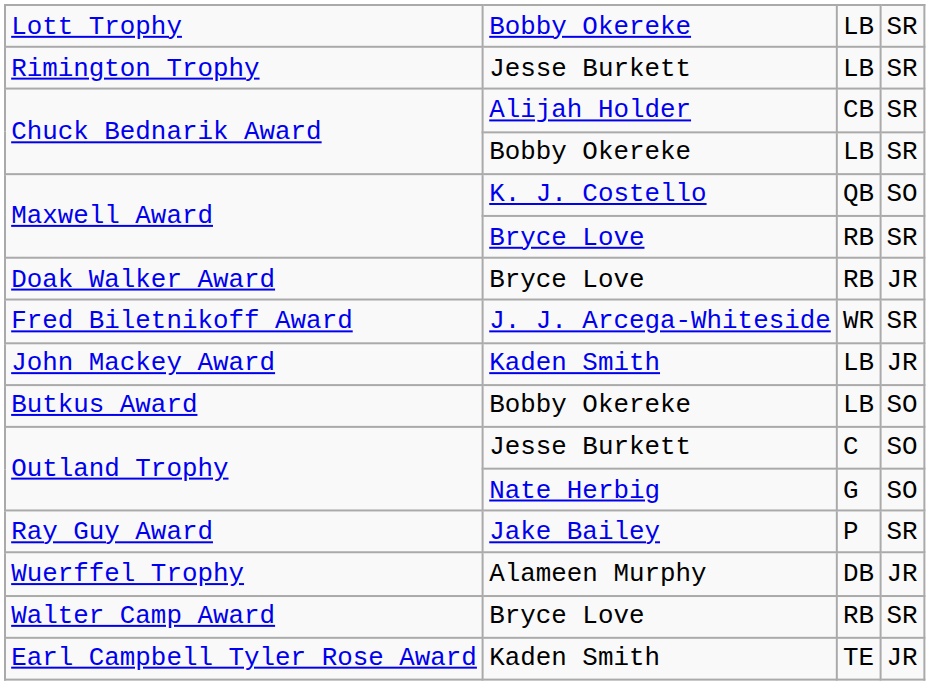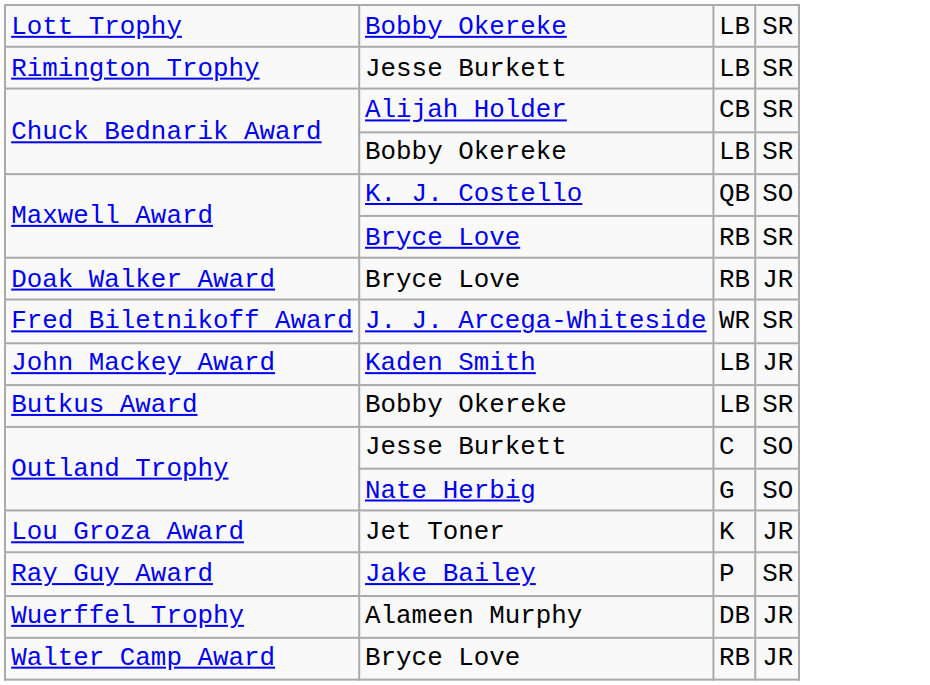 <table class="wikitable">
 <tr>
 <td><a href='#'>Lott Trophy</a></td>
 <td><a href='#'>Bobby Okereke</a></td>
 <td>LB</td>
 <td>SR</td>
 </tr>
 <tr>
 <td><a href='#'>Rimington Trophy</a></td>
 <td>Jesse Burkett</td>
 <td>LB</td>
 <td>SR</td>
 </tr>
 <tr>
 <td rowspan=2><a href='#'>Chuck Bednarik Award</a></td>
 <td><a href='#'>Alijah Holder</a></td>
 <td>CB</td>
 <td>SR</td>
 </tr>
 <tr>
 <td>Bobby Okereke</td>
 <td>LB</td>
 <td>SR</td>
 </tr>
 <tr>
 <td rowspan=2><a href='#'>Maxwell Award</a></td>
 <td><a href='#'>K. J. Costello</a></td>
 <td>QB</td>
 <td>SO</td>
 </tr>
 <tr>
 <td><a href='#'>Bryce Love</a></td>
 <td>RB</td>
 <td>SR</td>
 </tr>
 <tr>
 <td><a href='#'>Doak Walker Award</a></td>
 <td>Bryce Love</td>
 <td>RB</td>
 <td>JR</td>
 </tr>
 <tr>
 <td><a href='#'>Fred Biletnikoff Award</a></td>
 <td><a href='#'>J. J. Arcega-Whiteside</a></td>
 <td>WR</td>
 <td>SR</td>
 </tr>
 <tr>
 <td><a href='#'>John Mackey Award</a></td>
 <td><a href='#'>Kaden Smith</a></td>
 <td>LB</td>
 <td>JR</td>
 </tr>
 <tr>
 <td><a href='#'>Butkus Award</a></td>
 <td>Bobby Okereke</td>
 <td>LB</td>
-<td>SO</td>
+<td>SR</td>
 </tr>
 <tr>
 <td rowspan=2><a href='#'>Outland Trophy</a></td>
 <td>Jesse Burkett</td>
 <td>C</td>
 <td>SO</td>
 </tr>
 <tr>
 <td><a href='#'>Nate Herbig</a></td>
 <td>G</td>
 <td>SO</td>
+</tr>
+<tr>
+<td><a href='#'>Lou Groza Award</a></td>
+<td>Jet Toner</td>
+<td>K</td>
+<td>JR</td>
 </tr>
 <tr>
 <td><a href='#'>Ray Guy Award</a></td>
 <td><a href='#'>Jake Bailey</a></td>
 <td>P</td>
 <td>SR</td>
 </tr>
 <tr>
 <td><a href='#'>Wuerffel Trophy</a></td>
 <td>Alameen Murphy</td>
 <td>DB</td>
 <td>JR</td>
 </tr>
 <tr>
 <td><a href='#'>Walter Camp Award</a></td>
 <td>Bryce Love</td>
 <td>RB</td>
-<td>SR</td>
-</tr>
-<tr>
-<td><a href='#'>Earl Campbell Tyler Rose Award</a></td>
-<td>Kaden Smith</td>
-<td>TE</td>
 <td>JR</td>
 </tr>
 </table>
